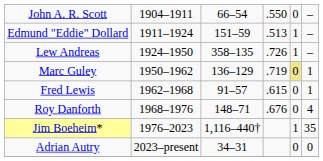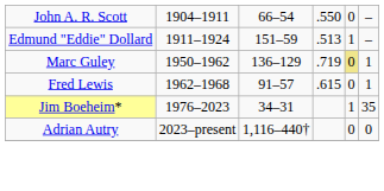 <table class= "wikitable" style="text-align:center">
 <tr>
 <td><a href='#'>John A. R. Scott</a></td>
 <td>1904–1911</td>
 <td>66–54</td>
 <td>.550</td>
 <td>0</td>
 <td>–</td>
 </tr>
 <tr>
 <td><a href='#'>Edmund "Eddie" Dollard</a></td>
 <td>1911–1924</td>
 <td>151–59</td>
 <td>.513</td>
-<td>1</td>
-<td>–</td>
-</tr>
-<tr>
-<td><a href='#'>Lew Andreas</a></td>
-<td>1924–1950</td>
-<td>358–135</td>
-<td>.726</td>
 <td>1</td>
 <td>–</td>
 </tr>
 <tr>
 <td><a href='#'>Marc Guley</a></td>
 <td>1950–1962</td>
 <td>136–129</td>
 <td>.719</td>
 <td style="background: khaki;">0</td>
 <td>1</td>
 </tr>
 <tr>
 <td><a href='#'>Fred Lewis</a></td>
 <td>1962–1968</td>
 <td>91–57</td>
 <td>.615</td>
 <td>0</td>
 <td>1</td>
 </tr>
 <tr>
-<td><a href='#'>Roy Danforth</a></td>
-<td>1968–1976</td>
-<td>148–71</td>
-<td>.676</td>
-<td>0</td>
-<td>4</td>
-</tr>
-<tr>
 <td bgcolor="FFFF99"><a href='#'>Jim Boeheim</a>*</td>
 <td>1976–2023</td>
-<td>1,116–440†</td>
+<td>34–31</td>
 <td></td>
 <td>1</td>
 <td>35</td>
 </tr>
 <tr>
 <td><a href='#'>Adrian Autry</a></td>
 <td>2023–present</td>
-<td>34–31</td>
+<td>1,116–440†</td>
 <td></td>
 <td>0</td>
 <td>0</td>
 </tr>
 <tr>
 </tr>
 </table>
